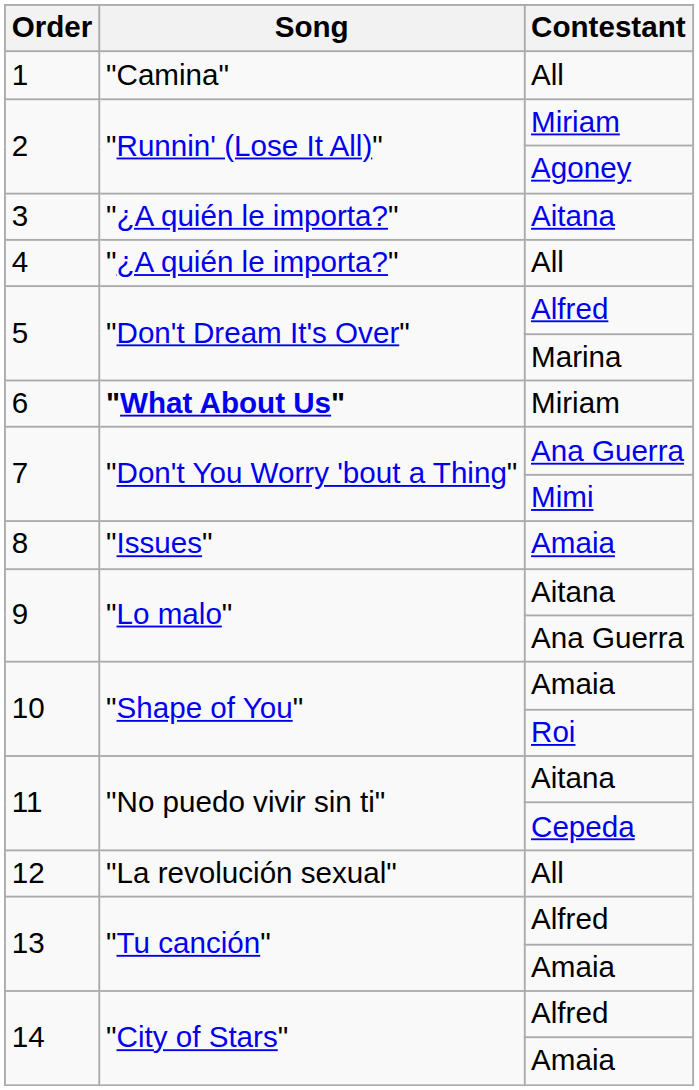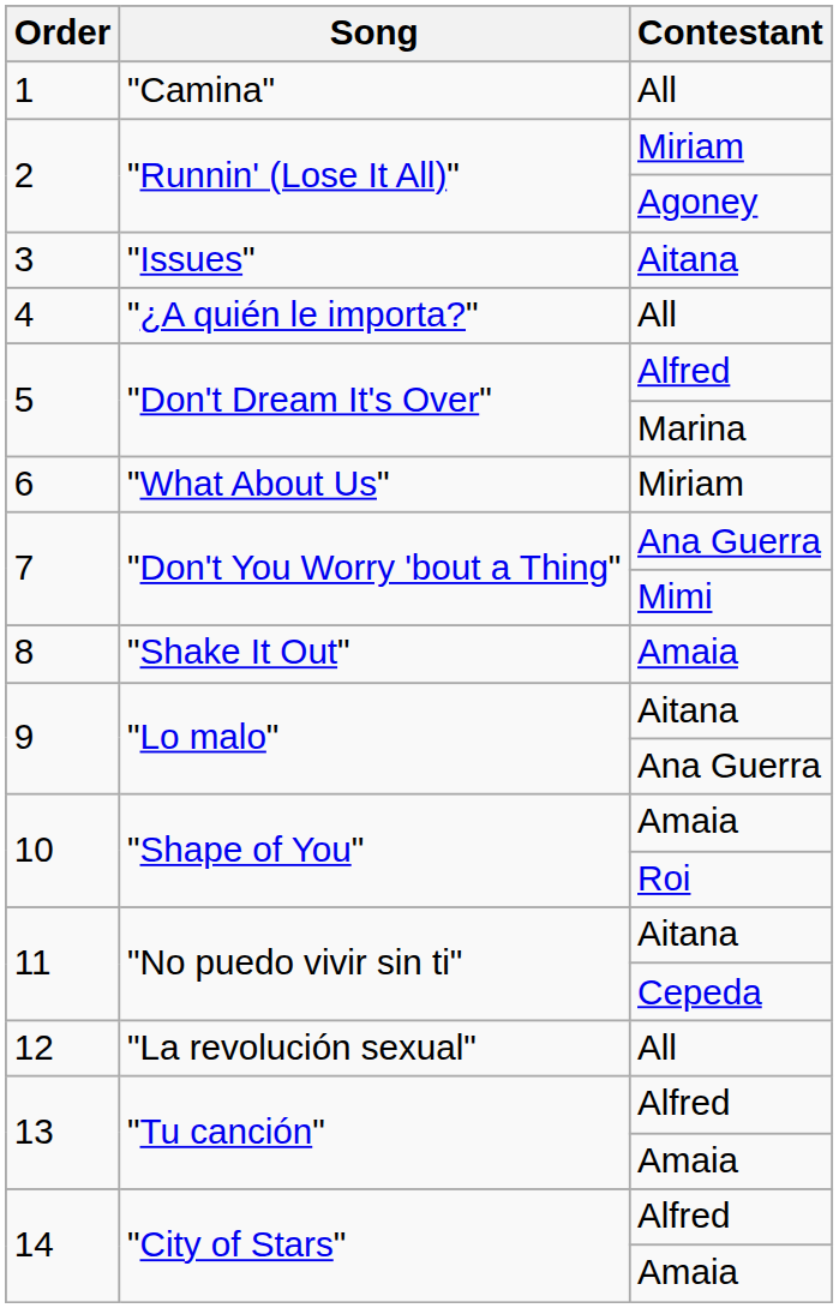 <table class="wikitable">
 <tr>
 <th>Order</th>
 <th>Song</th>
 <th>Contestant</th>
 </tr>
 <tr>
 <td>1</td>
 <td>"Camina"</td>
 <td>All</td>
 </tr>
 <tr>
 <td rowspan=2>2</td>
 <td rowspan=2>"<a href='#'>Runnin' (Lose It All)</a>"</td>
 <td><a href='#'>Miriam</a></td>
 </tr>
 <tr>
 <td><a href='#'>Agoney</a></td>
 </tr>
 <tr>
 <td>3</td>
-<td>"<a href='#'>¿A quién le importa?</a>"</td>
+<td>"<a href='#'>Issues</a>"</td>
 <td><a href='#'>Aitana</a></td>
 </tr>
 <tr>
 <td>4</td>
 <td>"<a href='#'>¿A quién le importa?</a>"</td>
 <td>All</td>
 </tr>
 <tr>
 <td rowspan=2>5</td>
 <td rowspan=2>"<a href='#'>Don't Dream It's Over</a>"</td>
 <td><a href='#'>Alfred</a></td>
 </tr>
 <tr>
 <td>Marina</td>
 </tr>
 <tr>
 <td>6</td>
-<td><strong>"<a href='#'>What About Us</a>"</strong></td>
+<td>"<a href='#'>What About Us</a>"</td>
 <td>Miriam</td>
 </tr>
 <tr>
 <td rowspan=2>7</td>
 <td rowspan=2>"<a href='#'>Don't You Worry 'bout a Thing</a>"</td>
 <td><a href='#'>Ana Guerra</a></td>
 </tr>
 <tr>
 <td><a href='#'>Mimi</a></td>
 </tr>
 <tr>
 <td>8</td>
-<td>"<a href='#'>Issues</a>"</td>
+<td>"<a href='#'>Shake It Out</a>"</td>
 <td><a href='#'>Amaia</a></td>
 </tr>
 <tr>
 <td rowspan="2">9</td>
 <td rowspan="2">"<a href='#'>Lo malo</a>"</td>
 <td>Aitana</td>
 </tr>
 <tr>
 <td>Ana Guerra</td>
 </tr>
 <tr>
 <td rowspan=2>10</td>
 <td rowspan=2>"<a href='#'>Shape of You</a>"</td>
 <td>Amaia</td>
 </tr>
 <tr>
 <td><a href='#'>Roi</a></td>
 </tr>
 <tr>
 <td rowspan=2>11</td>
 <td rowspan=2>"No puedo vivir sin ti"</td>
 <td>Aitana</td>
 </tr>
 <tr>
 <td><a href='#'>Cepeda</a></td>
 </tr>
 <tr>
 <td>12</td>
 <td>"La revolución sexual"</td>
 <td>All</td>
 </tr>
 <tr>
 <td rowspan=2>13</td>
 <td rowspan=2>"<a href='#'>Tu canción</a>"</td>
 <td>Alfred</td>
 </tr>
 <tr>
 <td>Amaia</td>
 </tr>
 <tr>
 <td rowspan=2>14</td>
 <td rowspan=2>"<a href='#'>City of Stars</a>"</td>
 <td>Alfred</td>
 </tr>
 <tr>
 <td>Amaia</td>
 </tr>
 </table>
